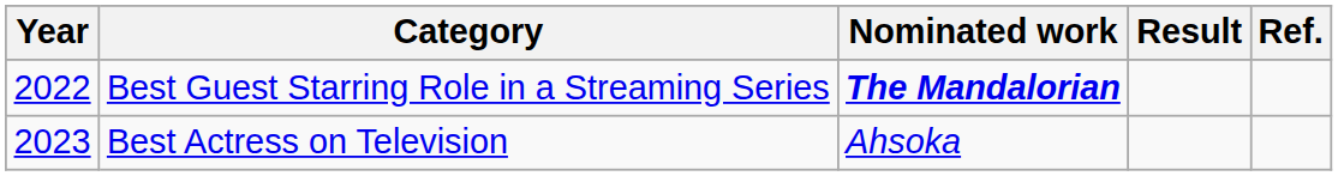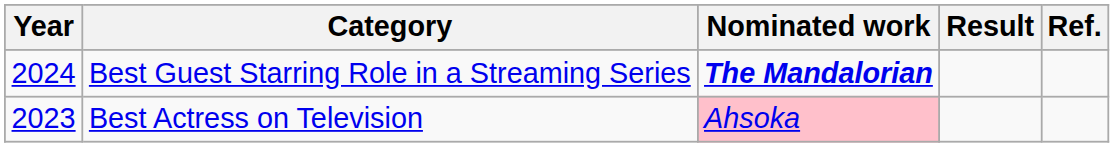 <table class="wikitable">
 <tr>
 <th>Year</th>
 <th>Category</th>
 <th>Nominated work</th>
 <th>Result</th>
 <th>Ref.</th>
 </tr>
 <tr>
-<td><a href='#'>2022</a></td>
+<td><a href='#'>2024</a></td>
 <td><a href='#'>Best Guest Starring Role in a Streaming Series</a></td>
 <td><strong><em><a href='#'>The Mandalorian</a></em></strong></td>
 <td></td>
 <td></td>
 </tr>
 <tr>
 <td><a href='#'>2023</a></td>
 <td><a href='#'>Best Actress on Television</a></td>
-<td><em><a href='#'>Ahsoka</a></em></td>
+<td style="background: pink;"><em><a href='#'>Ahsoka</a></em></td>
 <td></td>
 <td></td>
 </tr>
 </table>
